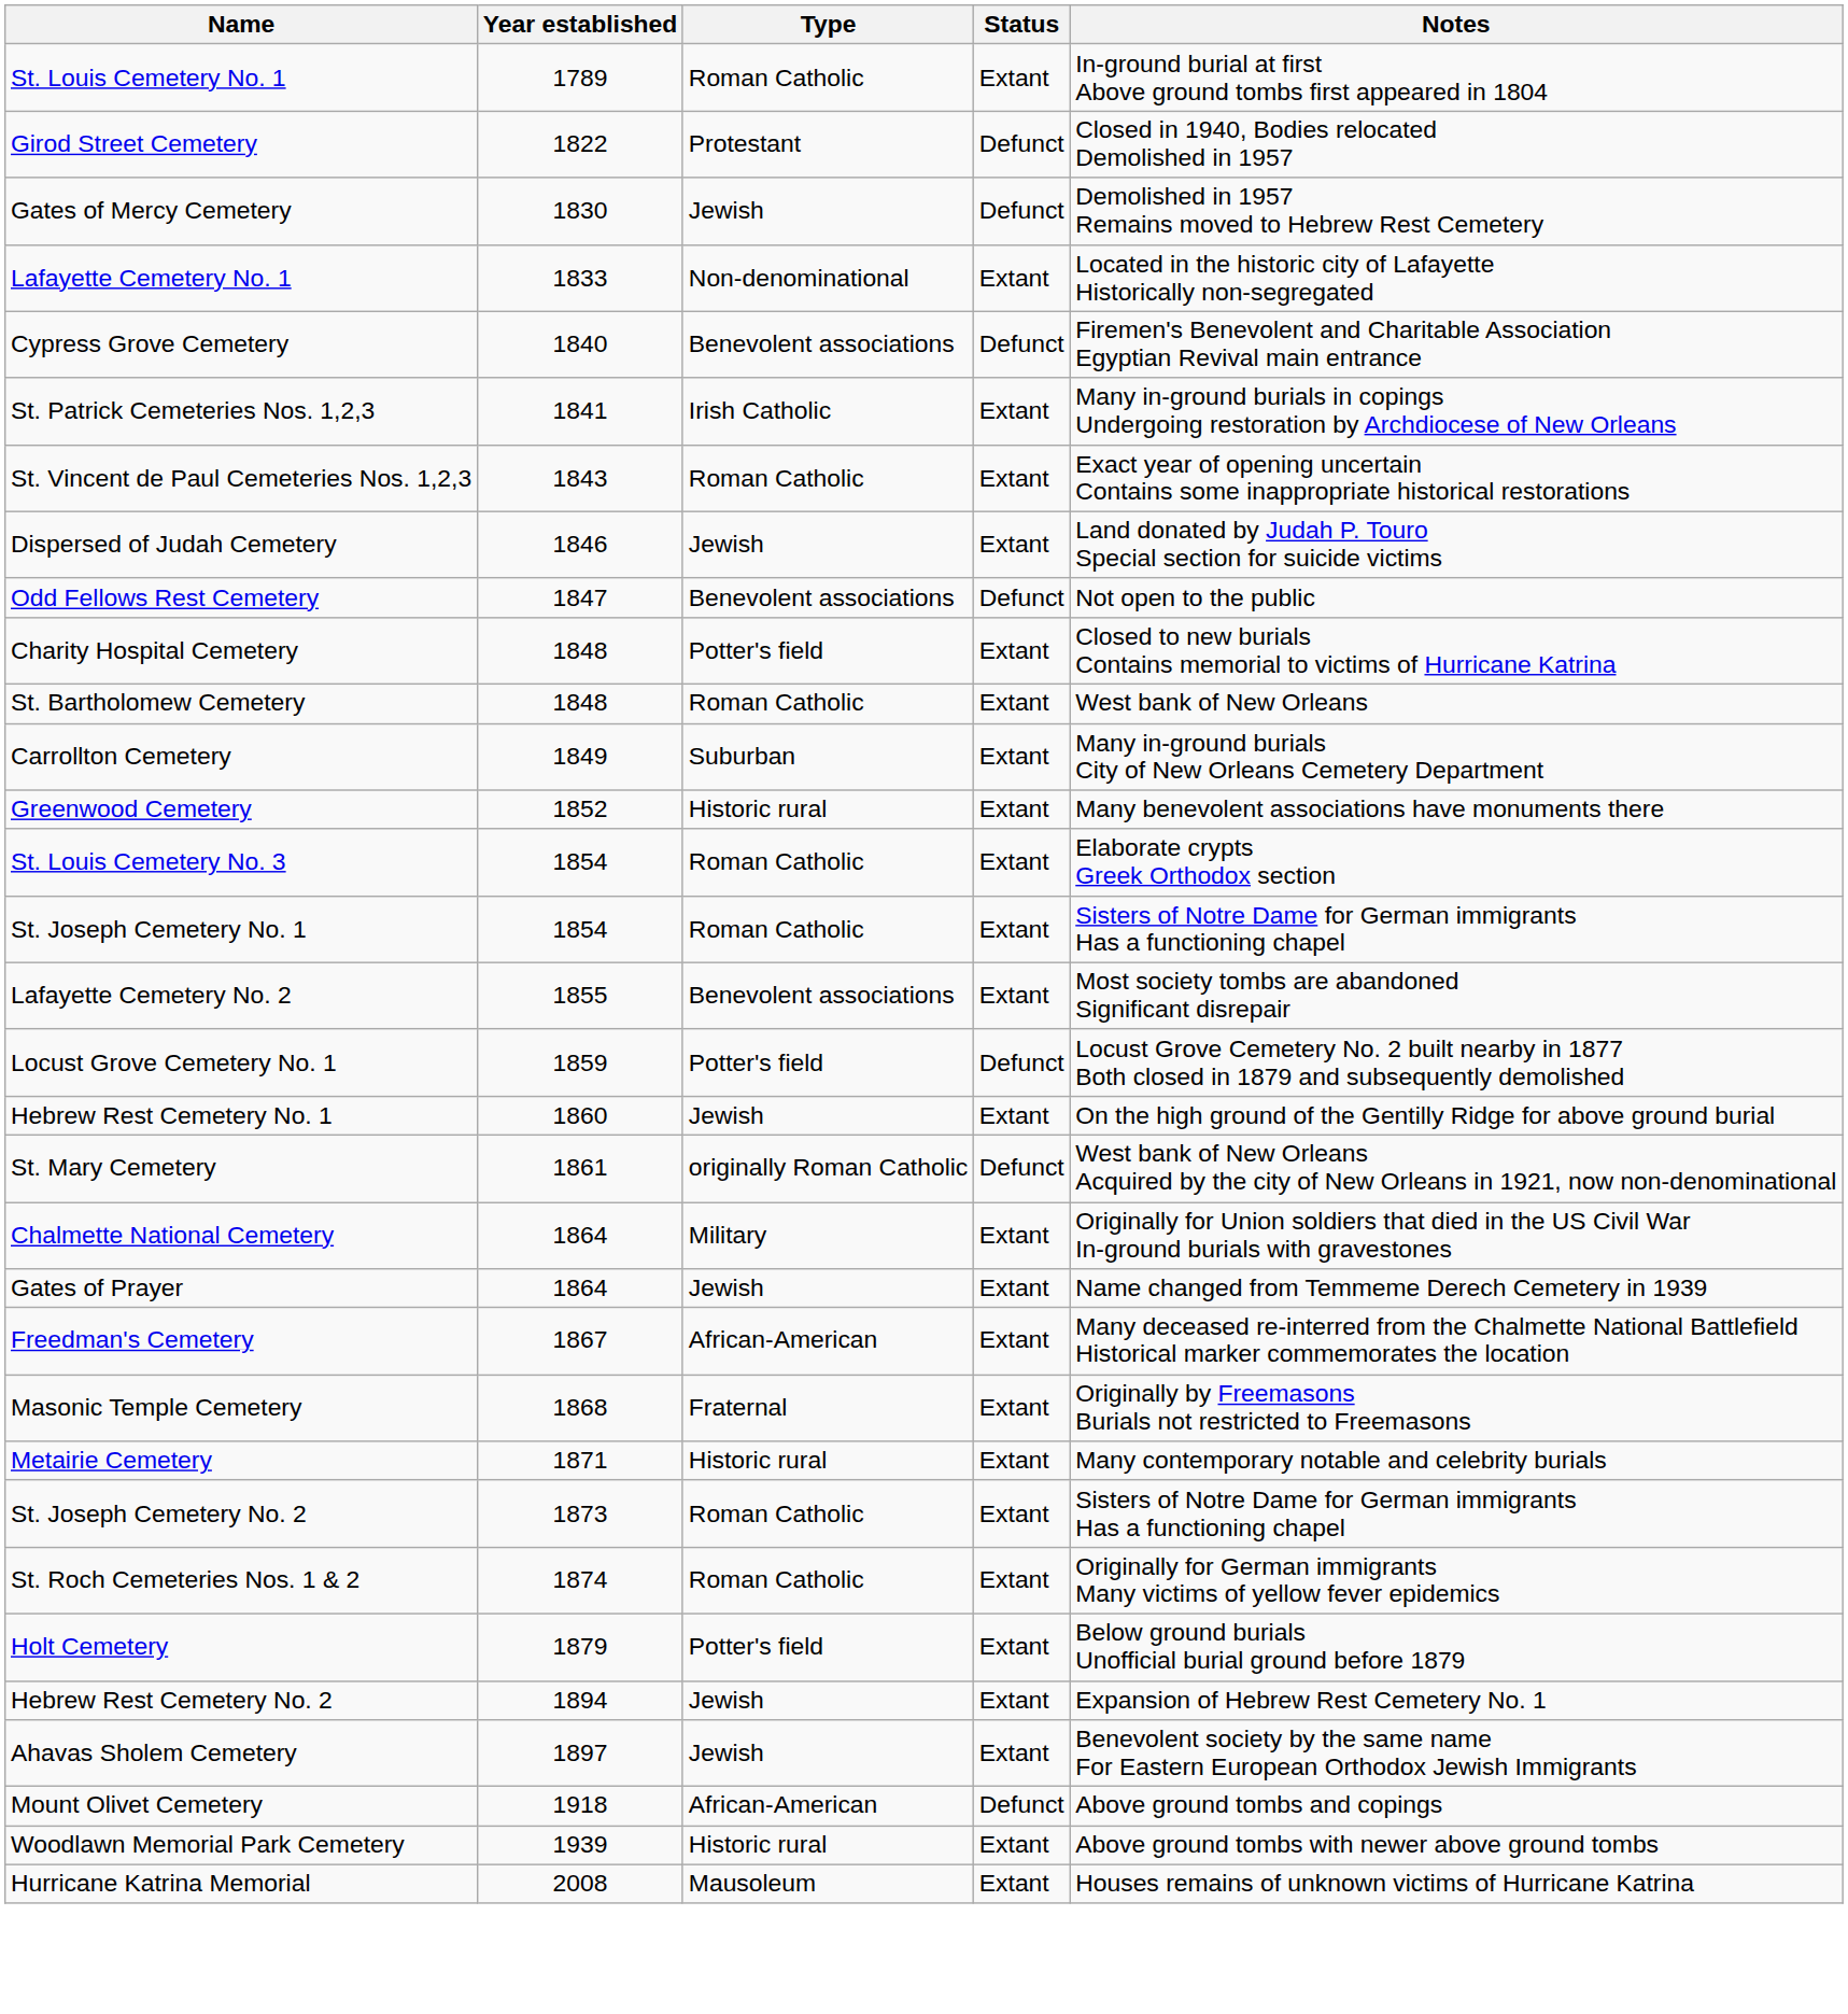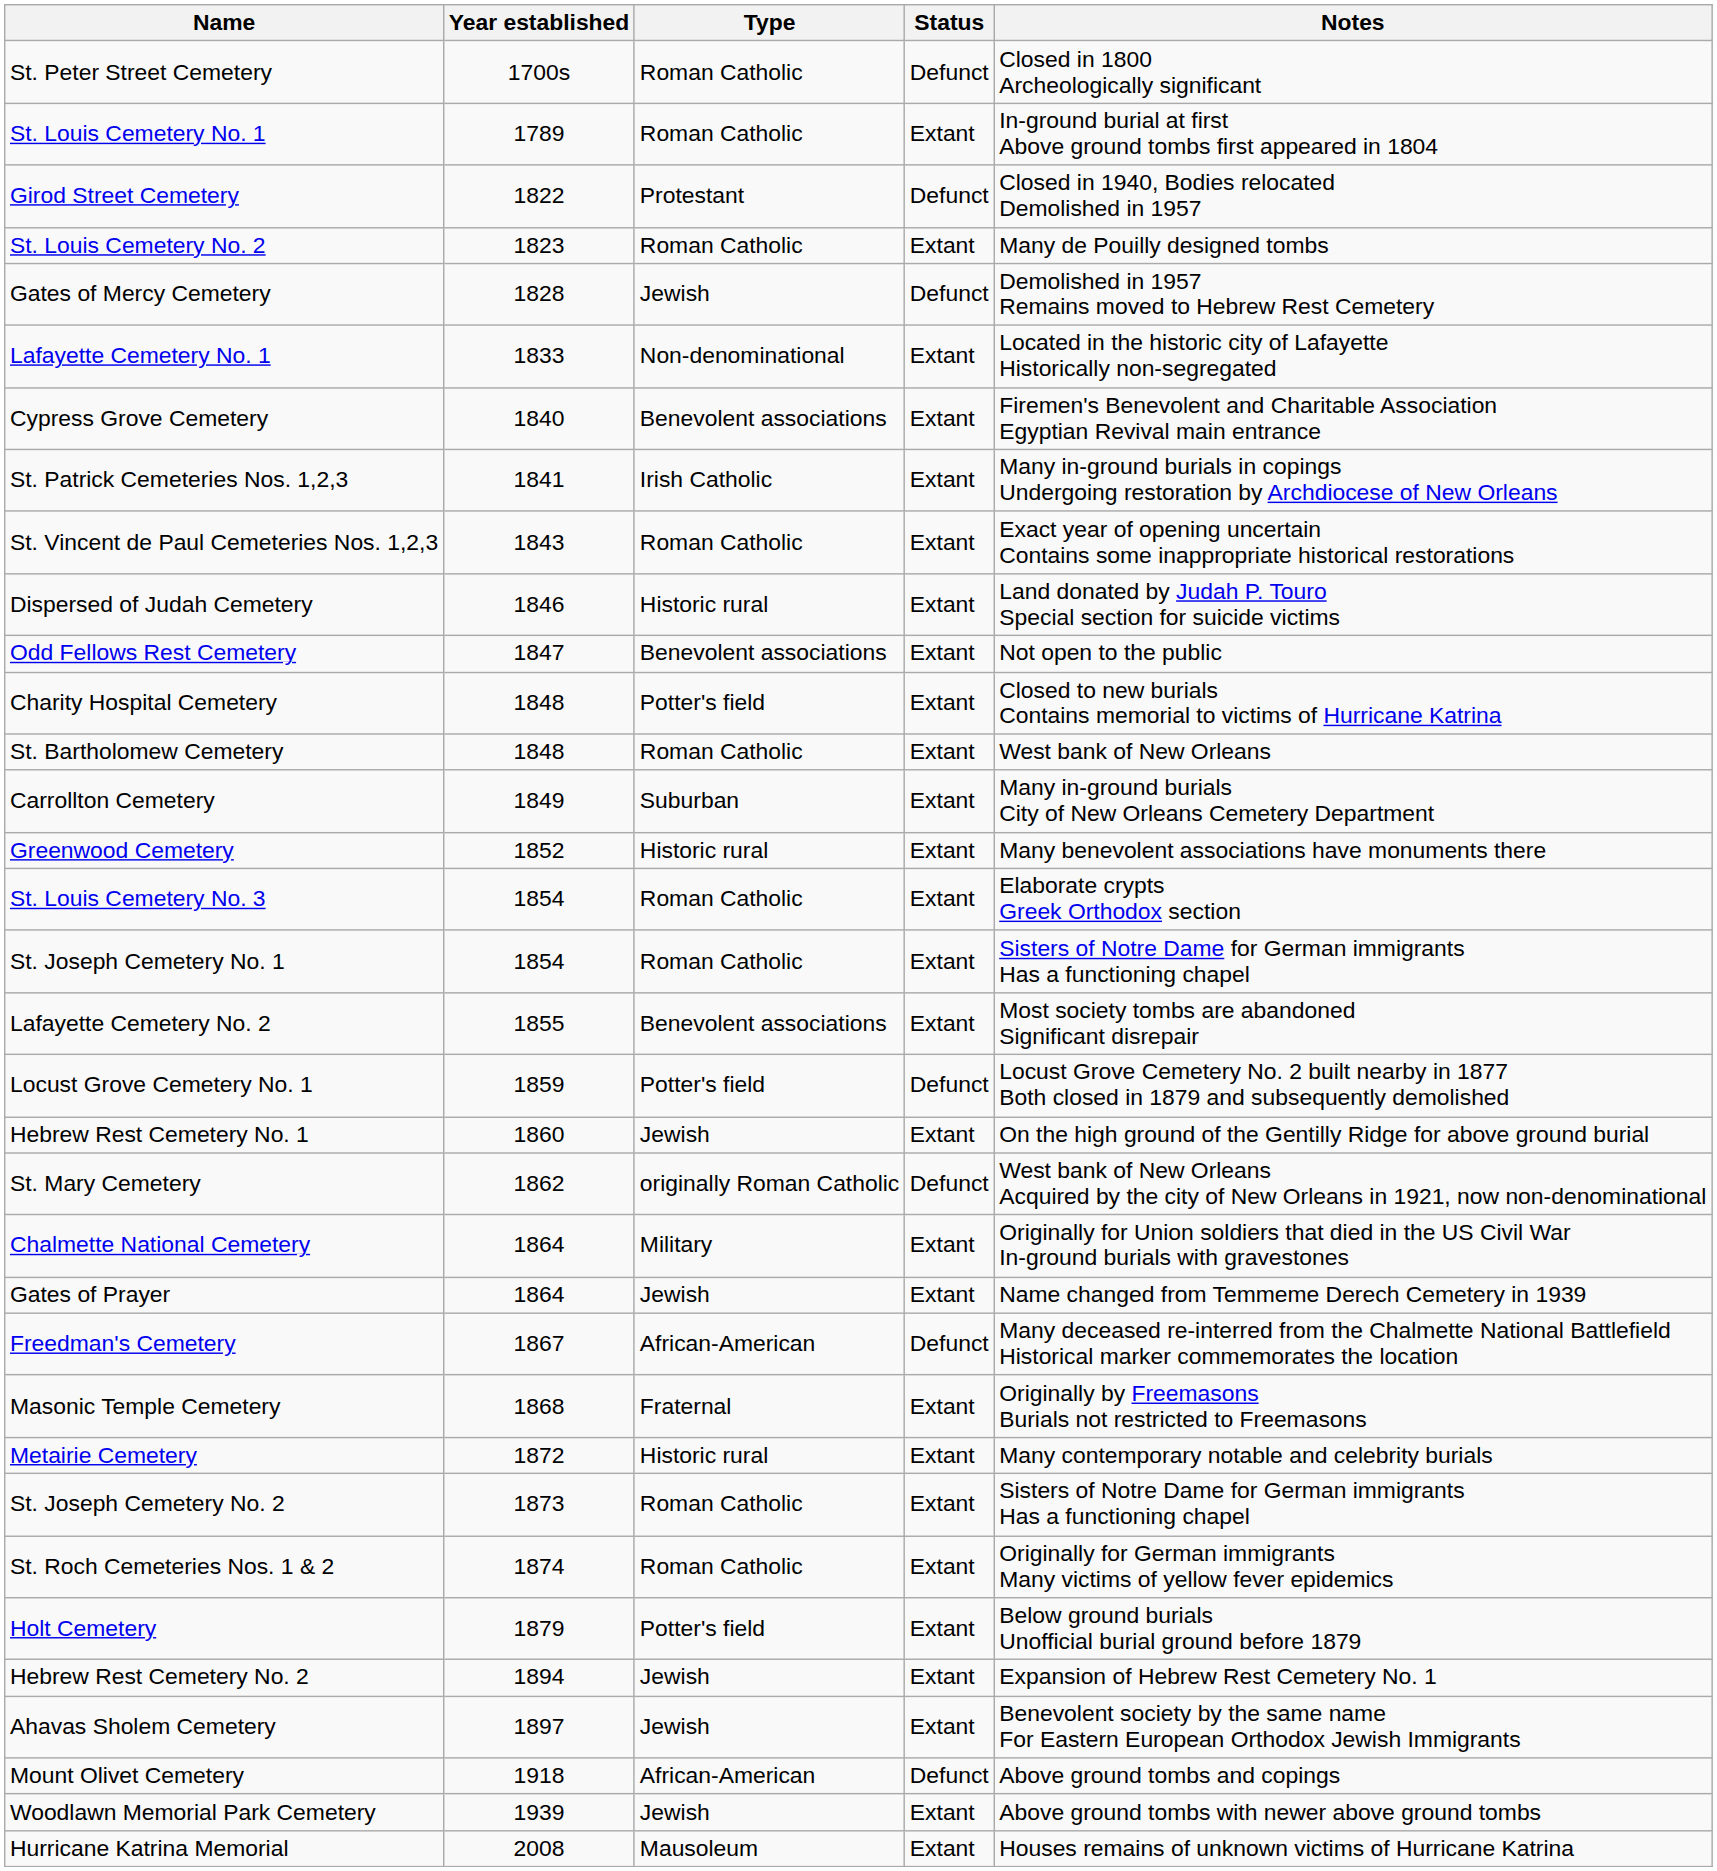 <table class="wikitable">
 <tr>
 <th>Name</th>
 <th>Year established</th>
 <th>Type</th>
 <th>Status</th>
 <th>Notes</th>
+</tr>
+<tr>
+<td>St. Peter Street Cemetery</td>
+<td style="text-align: center;">1700s</td>
+<td>Roman Catholic</td>
+<td>Defunct</td>
+<td>Closed in 1800<br>Archeologically significant</td>
 </tr>
 <tr>
 <td><a href='#'>St. Louis Cemetery No. 1</a></td>
 <td style="text-align: center;">1789</td>
 <td>Roman Catholic</td>
 <td>Extant</td>
 <td>In-ground burial at first<br>Above ground tombs first appeared in 1804</td>
 </tr>
 <tr>
 <td><a href='#'>Girod Street Cemetery</a></td>
 <td style="text-align: center;">1822</td>
 <td>Protestant</td>
 <td>Defunct</td>
 <td>Closed in 1940, Bodies relocated<br>Demolished in 1957</td>
 </tr>
 <tr>
+<td><a href='#'>St. Louis Cemetery No. 2</a></td>
+<td style="text-align: center;">1823</td>
+<td>Roman Catholic</td>
+<td>Extant</td>
+<td>Many de Pouilly designed tombs</td>
+</tr>
+<tr>
 <td>Gates of Mercy Cemetery</td>
-<td style="text-align: center;">1830</td>
+<td style="text-align: center;">1828</td>
 <td>Jewish</td>
 <td>Defunct</td>
 <td>Demolished in 1957<br>Remains moved to Hebrew Rest Cemetery</td>
 </tr>
 <tr>
 <td><a href='#'>Lafayette Cemetery No. 1</a></td>
 <td style="text-align: center;">1833</td>
 <td>Non-denominational</td>
 <td>Extant</td>
 <td>Located in the historic city of Lafayette<br>Historically non-segregated</td>
 </tr>
 <tr>
 <td>Cypress Grove Cemetery</td>
 <td style="text-align: center;">1840</td>
 <td>Benevolent associations</td>
-<td>Defunct</td>
+<td>Extant</td>
 <td>Firemen's Benevolent and Charitable Association<br>Egyptian Revival main entrance</td>
 </tr>
 <tr>
 <td>St. Patrick Cemeteries Nos. 1,2,3</td>
 <td style="text-align: center;">1841</td>
 <td>Irish Catholic</td>
 <td>Extant</td>
 <td>Many in-ground burials in copings<br>Undergoing restoration by <a href='#'>Archdiocese of New Orleans</a></td>
 </tr>
 <tr>
 <td>St. Vincent de Paul Cemeteries Nos. 1,2,3</td>
 <td style="text-align: center;">1843</td>
 <td>Roman Catholic</td>
 <td>Extant</td>
 <td>Exact year of opening uncertain<br>Contains some inappropriate historical restorations</td>
 </tr>
 <tr>
 <td>Dispersed of Judah Cemetery</td>
 <td style="text-align: center;">1846</td>
-<td>Jewish</td>
+<td>Historic rural</td>
 <td>Extant</td>
 <td>Land donated by <a href='#'>Judah P. Touro</a><br>Special section for suicide victims</td>
 </tr>
 <tr>
 <td><a href='#'>Odd Fellows Rest Cemetery</a></td>
 <td style="text-align: center;">1847</td>
 <td>Benevolent associations</td>
-<td>Defunct</td>
+<td>Extant</td>
 <td>Not open to the public</td>
 </tr>
 <tr>
 <td>Charity Hospital Cemetery</td>
 <td style="text-align: center;">1848</td>
 <td>Potter's field</td>
 <td>Extant</td>
 <td>Closed to new burials<br>Contains memorial to victims of <a href='#'>Hurricane Katrina</a></td>
 </tr>
 <tr>
 <td>St. Bartholomew Cemetery</td>
 <td style="text-align: center;">1848</td>
 <td>Roman Catholic</td>
 <td>Extant</td>
 <td>West bank of New Orleans</td>
 </tr>
 <tr>
 <td>Carrollton Cemetery</td>
 <td style="text-align: center;">1849</td>
 <td>Suburban</td>
 <td>Extant</td>
 <td>Many in-ground burials<br>City of New Orleans Cemetery Department</td>
 </tr>
 <tr>
 <td><a href='#'>Greenwood Cemetery</a></td>
 <td style="text-align: center;">1852</td>
 <td>Historic rural</td>
 <td>Extant</td>
 <td>Many benevolent associations have monuments there</td>
 </tr>
 <tr>
 <td><a href='#'>St. Louis Cemetery No. 3</a></td>
 <td style="text-align: center;">1854</td>
 <td>Roman Catholic</td>
 <td>Extant</td>
 <td>Elaborate crypts<br><a href='#'>Greek Orthodox</a> section</td>
 </tr>
 <tr>
 <td>St. Joseph Cemetery No. 1</td>
 <td style="text-align: center;">1854</td>
 <td>Roman Catholic</td>
 <td>Extant</td>
 <td><a href='#'>Sisters of Notre Dame</a> for German immigrants<br>Has a functioning chapel</td>
 </tr>
 <tr>
 <td>Lafayette Cemetery No. 2</td>
 <td style="text-align: center;">1855</td>
 <td>Benevolent associations</td>
 <td>Extant</td>
 <td>Most society tombs are abandoned<br>Significant disrepair</td>
 </tr>
 <tr>
 <td>Locust Grove Cemetery No. 1</td>
 <td style="text-align: center;">1859</td>
 <td>Potter's field</td>
 <td>Defunct</td>
 <td>Locust Grove Cemetery No. 2 built nearby in 1877<br>Both closed in 1879 and subsequently demolished</td>
 </tr>
 <tr>
 <td>Hebrew Rest Cemetery No. 1</td>
 <td style="text-align: center;">1860</td>
 <td>Jewish</td>
 <td>Extant</td>
 <td>On the high ground of the Gentilly Ridge for above ground burial</td>
 </tr>
 <tr>
 <td>St. Mary Cemetery</td>
-<td style="text-align: center;">1861</td>
+<td style="text-align: center;">1862</td>
 <td>originally Roman Catholic</td>
 <td>Defunct</td>
 <td>West bank of New Orleans<br>Acquired by the city of New Orleans in 1921, now non-denominational</td>
 </tr>
 <tr>
 <td><a href='#'>Chalmette National Cemetery</a></td>
 <td style="text-align: center;">1864</td>
 <td>Military</td>
 <td>Extant</td>
 <td>Originally for Union soldiers that died in the US Civil War<br>In-ground burials with gravestones</td>
 </tr>
 <tr>
 <td>Gates of Prayer</td>
 <td style="text-align: center;">1864</td>
 <td>Jewish</td>
 <td>Extant</td>
 <td>Name changed from Temmeme Derech Cemetery in 1939</td>
 </tr>
 <tr>
 <td><a href='#'>Freedman's Cemetery</a></td>
 <td style="text-align: center;">1867</td>
 <td>African-American</td>
-<td>Extant</td>
+<td>Defunct</td>
 <td>Many deceased re-interred from the Chalmette National Battlefield<br>Historical marker commemorates the location</td>
 </tr>
 <tr>
 <td>Masonic Temple Cemetery</td>
 <td style="text-align: center;">1868</td>
 <td>Fraternal</td>
 <td>Extant</td>
 <td>Originally by <a href='#'>Freemasons</a><br>Burials not restricted to Freemasons</td>
 </tr>
 <tr>
 <td><a href='#'>Metairie Cemetery</a></td>
-<td style="text-align: center;">1871</td>
+<td style="text-align: center;">1872</td>
 <td>Historic rural</td>
 <td>Extant</td>
 <td>Many contemporary notable and celebrity burials</td>
 </tr>
 <tr>
 <td>St. Joseph Cemetery No. 2</td>
 <td style="text-align: center;">1873</td>
 <td>Roman Catholic</td>
 <td>Extant</td>
 <td>Sisters of Notre Dame for German immigrants<br>Has a functioning chapel</td>
 </tr>
 <tr>
 <td>St. Roch Cemeteries Nos. 1 & 2</td>
 <td style="text-align: center;">1874</td>
 <td>Roman Catholic</td>
 <td>Extant</td>
 <td>Originally for German immigrants<br>Many victims of yellow fever epidemics</td>
 </tr>
 <tr>
 <td><a href='#'>Holt Cemetery</a></td>
 <td style="text-align: center;">1879</td>
 <td>Potter's field</td>
 <td>Extant</td>
 <td>Below ground burials<br>Unofficial burial ground before 1879</td>
 </tr>
 <tr>
 <td>Hebrew Rest Cemetery No. 2</td>
 <td style="text-align: center;">1894</td>
 <td>Jewish</td>
 <td>Extant</td>
 <td>Expansion of Hebrew Rest Cemetery No. 1</td>
 </tr>
 <tr>
 <td>Ahavas Sholem Cemetery</td>
 <td style="text-align: center;">1897</td>
 <td>Jewish</td>
 <td>Extant</td>
 <td>Benevolent society by the same name<br>For Eastern European Orthodox Jewish Immigrants</td>
 </tr>
 <tr>
 <td>Mount Olivet Cemetery</td>
 <td style="text-align: center;">1918</td>
 <td>African-American</td>
 <td>Defunct</td>
 <td>Above ground tombs and copings</td>
 </tr>
 <tr>
 <td>Woodlawn Memorial Park Cemetery</td>
 <td style="text-align: center;">1939</td>
-<td>Historic rural</td>
+<td>Jewish</td>
 <td>Extant</td>
 <td>Above ground tombs with newer above ground tombs</td>
 </tr>
 <tr>
 <td>Hurricane Katrina Memorial</td>
 <td style="text-align: center;">2008</td>
 <td>Mausoleum</td>
 <td>Extant</td>
 <td>Houses remains of unknown victims of Hurricane Katrina</td>
 </tr>
 </table>
